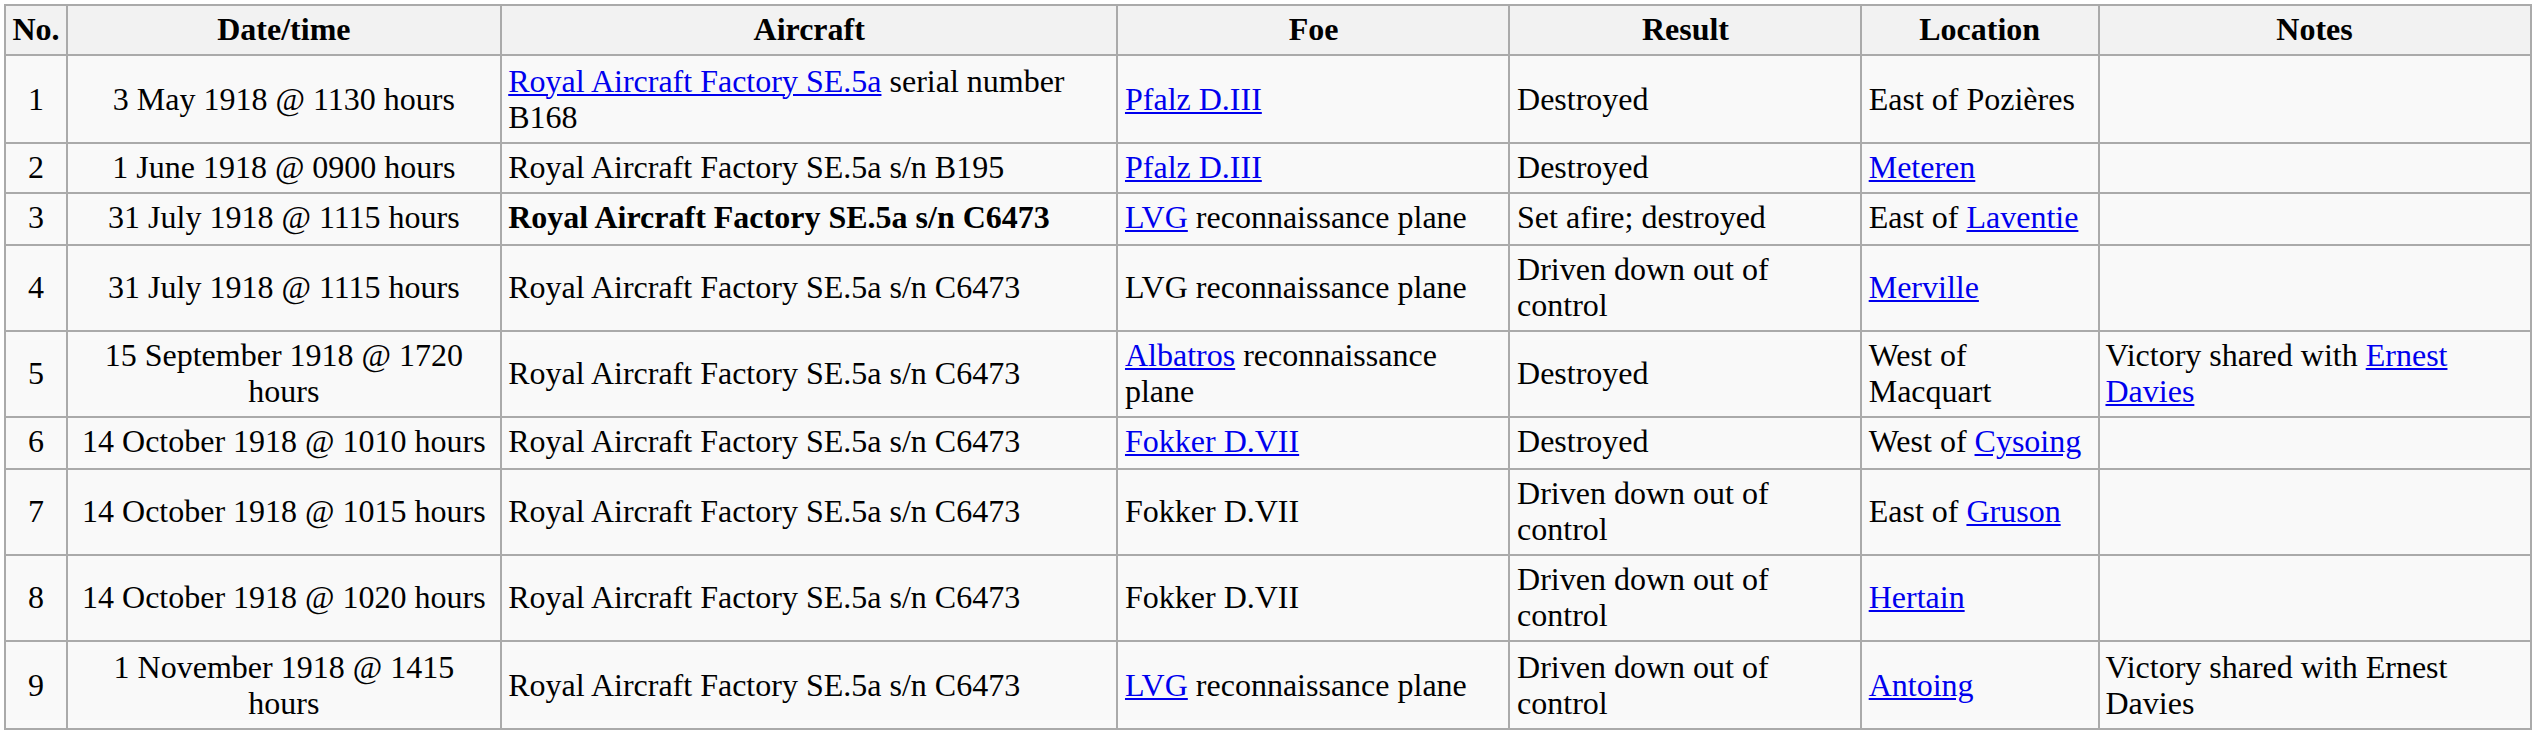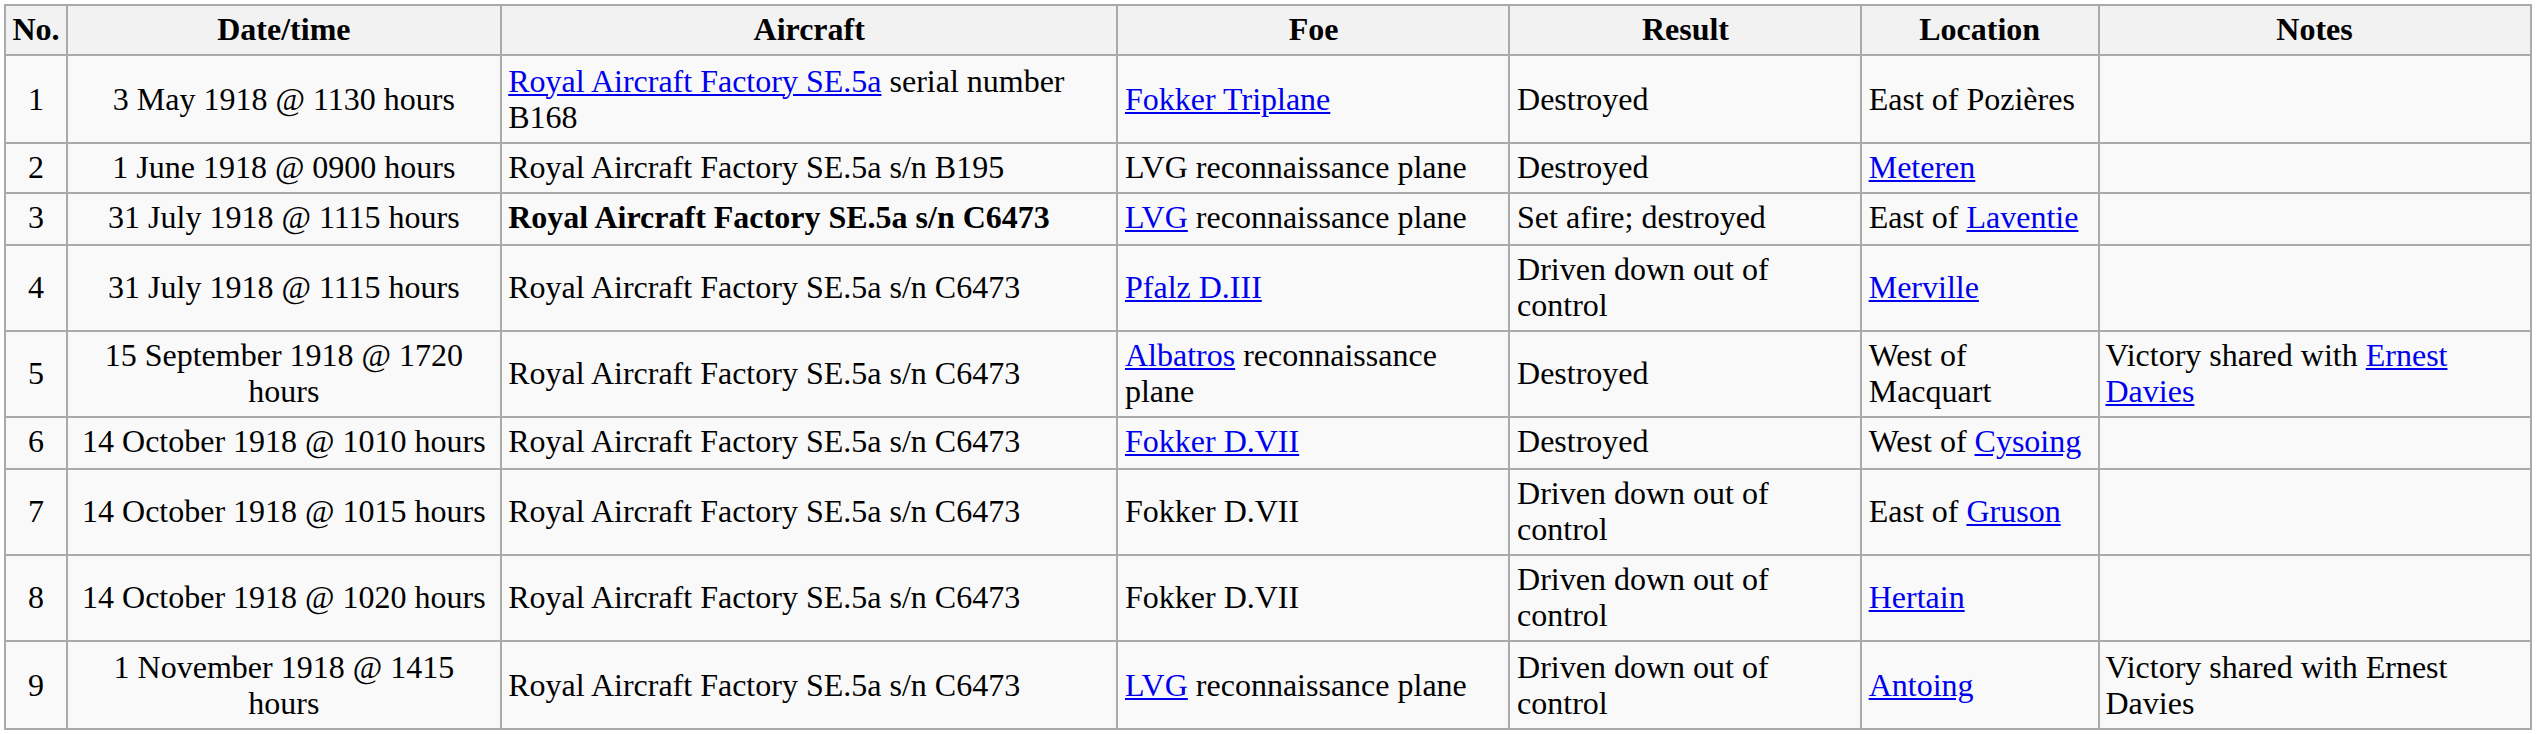 <table class="wikitable" border="1" style="margin: 1em auto 1em auto">
 <tr>
 <th>No.</th>
 <th>Date/time</th>
 <th>Aircraft</th>
 <th>Foe</th>
 <th>Result</th>
 <th>Location</th>
 <th>Notes</th>
 </tr>
 <tr>
 <td align="center">1</td>
 <td align="center">3 May 1918 @ 1130 hours</td>
 <td><a href='#'>Royal Aircraft Factory SE.5a</a> serial number B168</td>
-<td><a href='#'>Pfalz D.III</a></td>
+<td><a href='#'>Fokker Triplane</a></td>
 <td>Destroyed</td>
 <td>East of Pozières</td>
 <td></td>
 </tr>
 <tr>
 <td align="center">2</td>
 <td align="center">1 June 1918 @ 0900 hours</td>
 <td>Royal Aircraft Factory SE.5a s/n B195</td>
-<td><a href='#'>Pfalz D.III</a></td>
+<td>LVG reconnaissance plane</td>
 <td>Destroyed</td>
 <td><a href='#'>Meteren</a></td>
 <td></td>
 </tr>
 <tr>
 <td align="center">3</td>
 <td align="center">31 July 1918 @ 1115  hours</td>
 <td><strong>Royal Aircraft Factory SE.5a s/n C6473</strong></td>
 <td><a href='#'>LVG</a> reconnaissance plane</td>
 <td>Set afire; destroyed</td>
 <td>East of <a href='#'>Laventie</a></td>
 <td></td>
 </tr>
 <tr>
 <td align="center">4</td>
 <td align="center">31 July 1918 @ 1115 hours</td>
 <td>Royal Aircraft Factory SE.5a s/n C6473</td>
-<td>LVG reconnaissance plane</td>
+<td><a href='#'>Pfalz D.III</a></td>
 <td>Driven down out of control</td>
 <td><a href='#'>Merville</a></td>
 <td></td>
 </tr>
 <tr>
 <td align="center">5</td>
 <td align="center">15 September 1918 @ 1720 hours</td>
 <td>Royal Aircraft Factory SE.5a s/n C6473</td>
 <td><a href='#'>Albatros</a> reconnaissance plane</td>
 <td>Destroyed</td>
 <td>West of Macquart</td>
 <td>Victory shared with <a href='#'>Ernest Davies</a></td>
 </tr>
 <tr>
 <td align="center">6</td>
 <td align="center">14 October 1918 @ 1010 hours</td>
 <td>Royal Aircraft Factory SE.5a s/n C6473</td>
 <td><a href='#'>Fokker D.VII</a></td>
 <td>Destroyed</td>
 <td>West of <a href='#'>Cysoing</a></td>
 <td></td>
 </tr>
 <tr>
 <td align="center">7</td>
 <td align="center">14 October 1918 @ 1015 hours</td>
 <td>Royal Aircraft Factory SE.5a s/n C6473</td>
 <td>Fokker D.VII</td>
 <td>Driven down out of control</td>
 <td>East of <a href='#'>Gruson</a></td>
 <td></td>
 </tr>
 <tr>
 <td align="center">8</td>
 <td align="center">14 October 1918 @ 1020 hours</td>
 <td>Royal Aircraft Factory SE.5a s/n C6473</td>
 <td>Fokker D.VII</td>
 <td>Driven down out of control</td>
 <td><a href='#'>Hertain</a></td>
 <td></td>
 </tr>
 <tr>
 <td align="center">9</td>
 <td align="center">1 November 1918 @ 1415 hours</td>
 <td>Royal Aircraft Factory SE.5a s/n C6473</td>
 <td><a href='#'>LVG</a> reconnaissance plane</td>
 <td>Driven down out of control</td>
 <td><a href='#'>Antoing</a></td>
 <td>Victory shared with Ernest Davies</td>
 </tr>
 <tr>
 </tr>
 </table>
